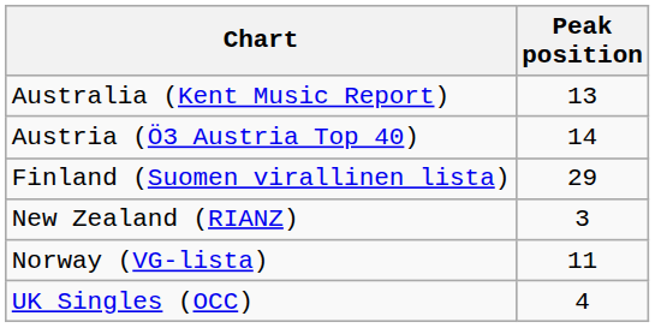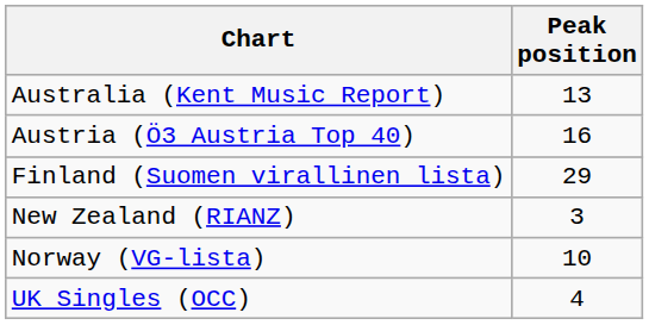 <table class="wikitable sortable">
 <tr>
 <th>Chart</th>
 <th>Peak<br>position</th>
 </tr>
 <tr>
 <td>Australia (<a href='#'>Kent Music Report</a>)</td>
 <td align="center">13</td>
 </tr>
 <tr>
 <td>Austria (<a href='#'>Ö3 Austria Top 40</a>)</td>
-<td align="center">14</td>
+<td align="center">16</td>
 </tr>
 <tr>
 <td>Finland (<a href='#'>Suomen virallinen lista</a>)</td>
 <td align="center">29</td>
 </tr>
 <tr>
 <td>New Zealand (<a href='#'>RIANZ</a>) </td>
 <td align="center">3</td>
 </tr>
 <tr>
 <td>Norway (<a href='#'>VG-lista</a>)</td>
-<td align="center">11</td>
+<td align="center">10</td>
 </tr>
 <tr>
 <td><a href='#'>UK Singles</a> (<a href='#'>OCC</a>)</td>
 <td align="center">4</td>
 </tr>
 </table>
